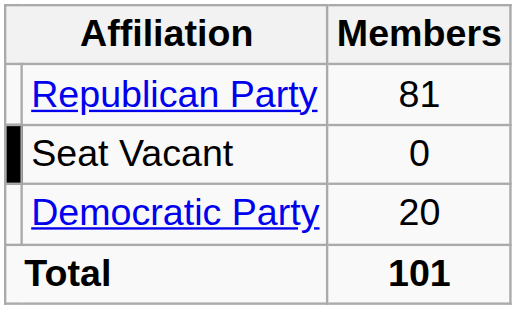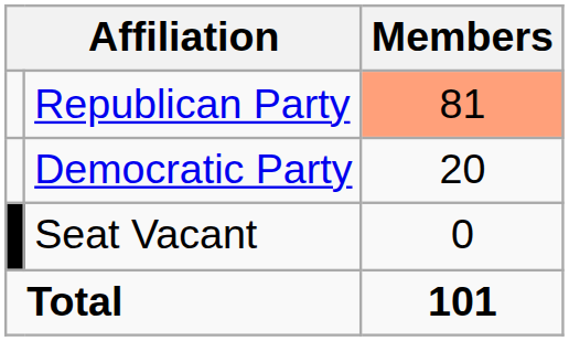 <table class=wikitable>
 <tr>
 <th colspan=2 align=center valign=bottom>Affiliation</th>
 <th valign=bottom>Members</th>
 </tr>
 <tr>
 <td></td>
 <td><a href='#'>Republican Party</a></td>
-<td align=center>81</td>
+<td align=center style="background: lightsalmon;">81</td>
+</tr>
+<tr>
+<td></td>
+<td><a href='#'>Democratic Party</a></td>
+<td align=center>20</td>
 </tr>
 <tr>
 <td bgcolor="black"></td>
 <td>Seat Vacant</td>
 <td align=center>0</td>
 </tr>
 <tr>
-<td></td>
-<td><a href='#'>Democratic Party</a></td>
-<td align=center>20</td>
-</tr>
-<tr>
 <td colspan=2> <strong>Total</strong></td>
 <td align=center><strong>101</strong></td>
 </tr>
 </table>
